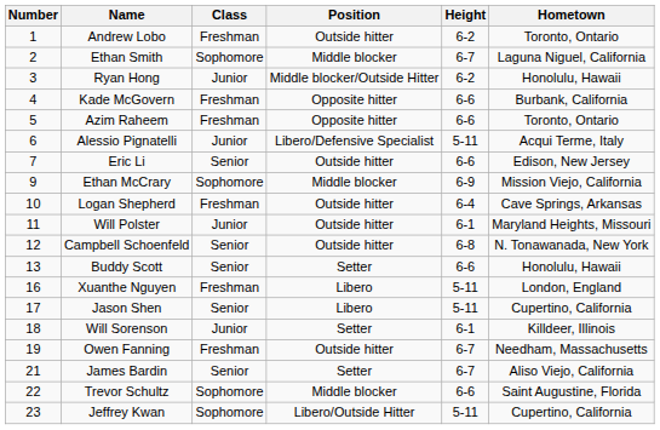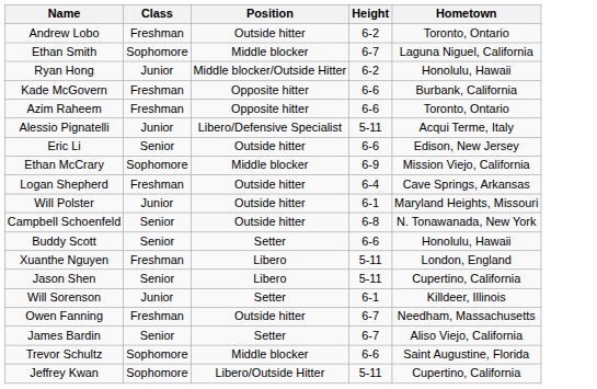 <table class="wikitable" style="text-align:center;">
 <tr>
-<th>Number</th>
 <th>Name</th>
 <th>Class</th>
 <th>Position</th>
 <th>Height</th>
 <th>Hometown</th>
 </tr>
 <tr>
-<td>1</td>
 <td>Andrew Lobo</td>
 <td>Freshman</td>
 <td>Outside hitter</td>
 <td>6-2</td>
 <td>Toronto, Ontario</td>
 </tr>
 <tr>
-<td>2</td>
 <td>Ethan Smith</td>
 <td>Sophomore</td>
 <td>Middle blocker</td>
 <td>6-7</td>
 <td>Laguna Niguel, California</td>
 </tr>
 <tr>
-<td>3</td>
 <td>Ryan Hong</td>
 <td>Junior</td>
 <td>Middle blocker/Outside Hitter</td>
 <td>6-2</td>
 <td>Honolulu, Hawaii</td>
 </tr>
 <tr>
-<td>4</td>
 <td>Kade McGovern</td>
 <td>Freshman</td>
 <td>Opposite hitter</td>
 <td>6-6</td>
 <td>Burbank, California</td>
 </tr>
 <tr>
-<td>5</td>
 <td>Azim Raheem</td>
 <td>Freshman</td>
 <td>Opposite hitter</td>
 <td>6-6</td>
 <td>Toronto, Ontario</td>
 </tr>
 <tr>
-<td>6</td>
 <td>Alessio Pignatelli</td>
 <td>Junior</td>
 <td>Libero/Defensive Specialist</td>
 <td>5-11</td>
 <td>Acqui Terme, Italy</td>
 </tr>
 <tr>
-<td>7</td>
 <td>Eric Li</td>
 <td>Senior</td>
 <td>Outside hitter</td>
 <td>6-6</td>
 <td>Edison, New Jersey</td>
 </tr>
 <tr>
-<td>9</td>
 <td>Ethan McCrary</td>
 <td>Sophomore</td>
 <td>Middle blocker</td>
 <td>6-9</td>
 <td>Mission Viejo, California</td>
 </tr>
 <tr>
-<td>10</td>
 <td>Logan Shepherd</td>
 <td>Freshman</td>
 <td>Outside hitter</td>
 <td>6-4</td>
 <td>Cave Springs, Arkansas</td>
 </tr>
 <tr>
-<td>11</td>
 <td>Will Polster</td>
 <td>Junior</td>
 <td>Outside hitter</td>
 <td>6-1</td>
 <td>Maryland Heights, Missouri</td>
 </tr>
 <tr>
-<td>12</td>
 <td>Campbell Schoenfeld</td>
 <td>Senior</td>
 <td>Outside hitter</td>
 <td>6-8</td>
 <td>N. Tonawanada, New York</td>
 </tr>
 <tr>
-<td>13</td>
 <td>Buddy Scott</td>
 <td>Senior</td>
 <td>Setter</td>
 <td>6-6</td>
 <td>Honolulu, Hawaii</td>
 </tr>
 <tr>
-<td>16</td>
 <td>Xuanthe Nguyen</td>
 <td>Freshman</td>
 <td>Libero</td>
 <td>5-11</td>
 <td>London, England</td>
 </tr>
 <tr>
-<td>17</td>
 <td>Jason Shen</td>
 <td>Senior</td>
 <td>Libero</td>
 <td>5-11</td>
 <td>Cupertino, California</td>
 </tr>
 <tr>
-<td>18</td>
 <td>Will Sorenson</td>
 <td>Junior</td>
 <td>Setter</td>
 <td>6-1</td>
 <td>Killdeer, Illinois</td>
 </tr>
 <tr>
-<td>19</td>
 <td>Owen Fanning</td>
 <td>Freshman</td>
 <td>Outside hitter</td>
 <td>6-7</td>
 <td>Needham, Massachusetts</td>
 </tr>
 <tr>
-<td>21</td>
 <td>James Bardin</td>
 <td>Senior</td>
 <td>Setter</td>
 <td>6-7</td>
 <td>Aliso Viejo, California</td>
 </tr>
 <tr>
-<td>22</td>
 <td>Trevor Schultz</td>
 <td>Sophomore</td>
 <td>Middle blocker</td>
 <td>6-6</td>
 <td>Saint Augustine, Florida</td>
 </tr>
 <tr>
-<td>23</td>
 <td>Jeffrey Kwan</td>
 <td>Sophomore</td>
 <td>Libero/Outside Hitter</td>
 <td>5-11</td>
 <td>Cupertino, California</td>
 </tr>
 </table>
